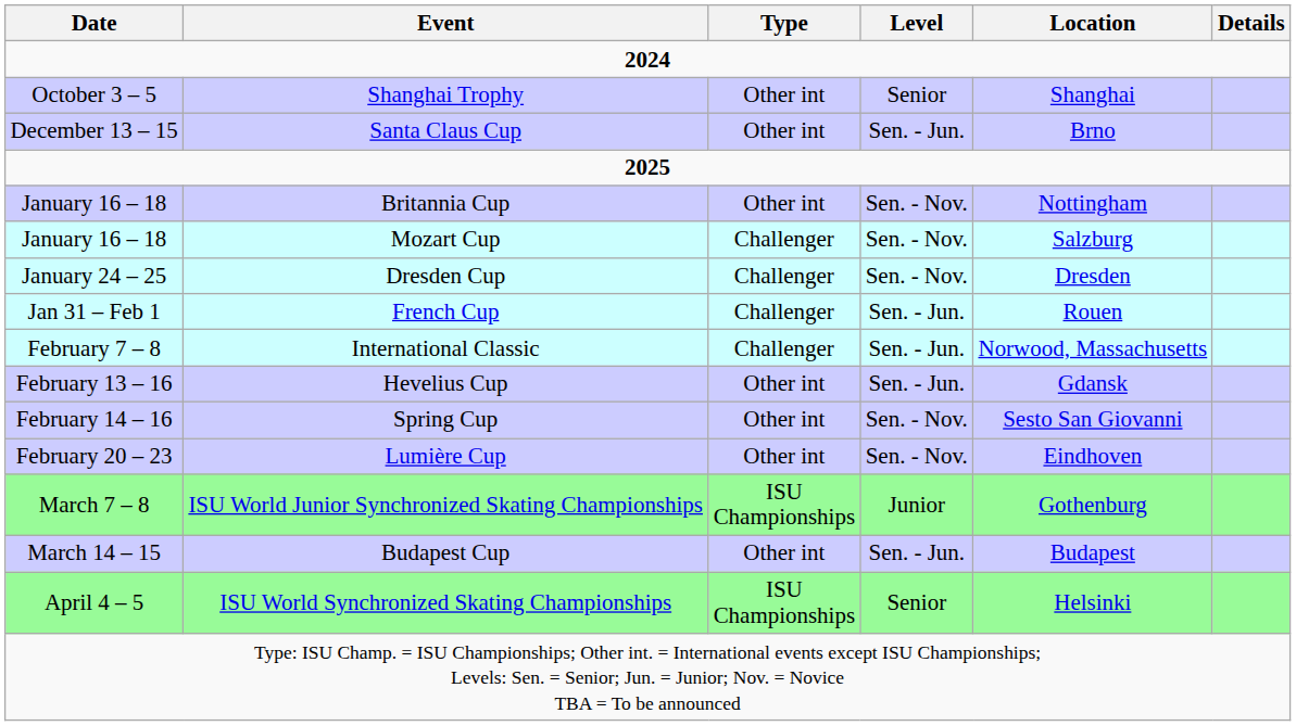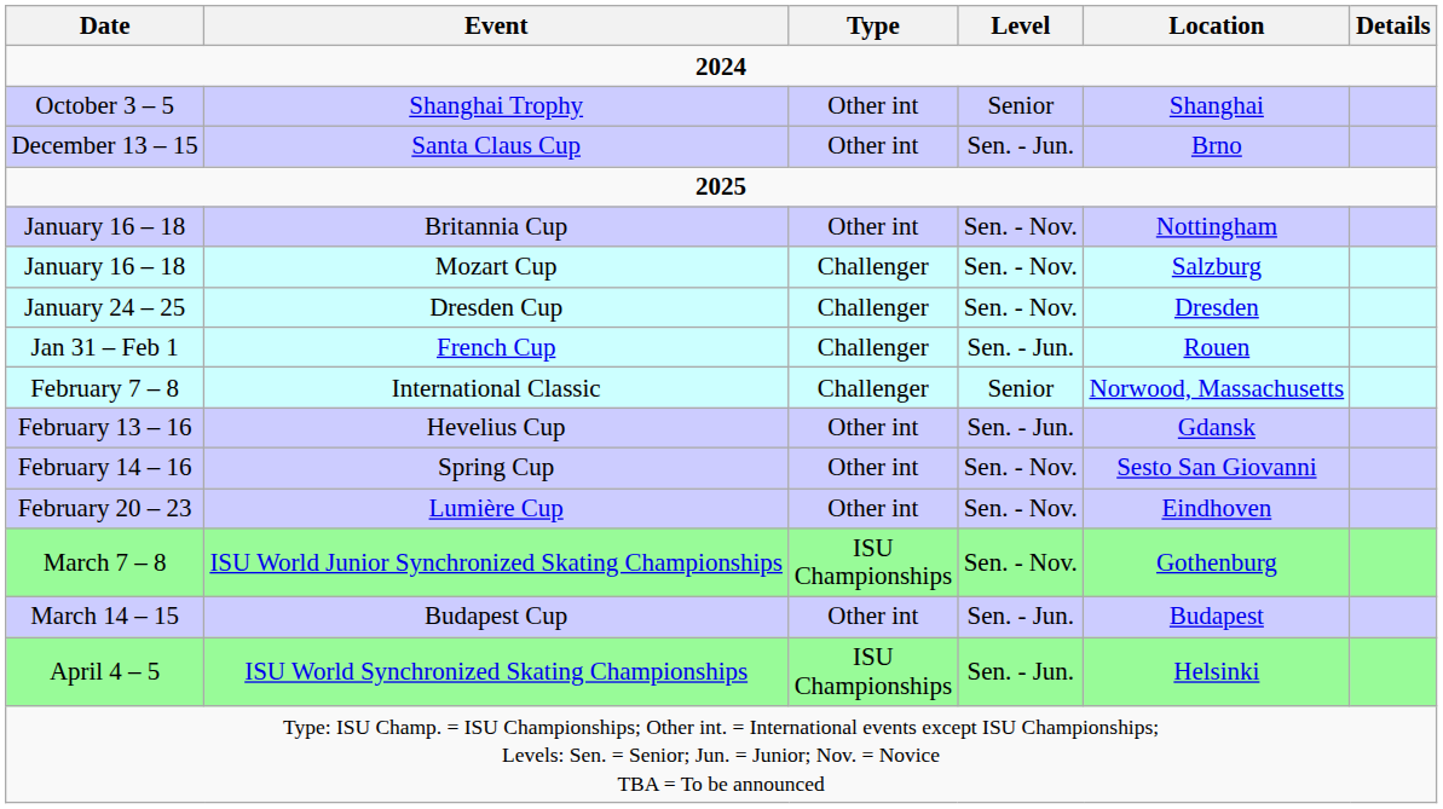 <table class="wikitable sortable" style="text-align:center">
 <tr>
 <th>Date</th>
 <th>Event</th>
 <th>Type</th>
 <th>Level</th>
 <th>Location</th>
 <th>Details</th>
 </tr>
 <tr>
 <td colspan="6" align="center"><strong>2024</strong></td>
 </tr>
 <tr bgcolor="#CCCCFF">
 <td>October 3 – 5</td>
 <td><a href='#'>Shanghai Trophy</a></td>
 <td>Other int</td>
 <td>Senior</td>
 <td><a href='#'>Shanghai</a></td>
 <td></td>
 </tr>
 <tr bgcolor="#CCCCFF">
 <td>December 13 – 15</td>
 <td><a href='#'>Santa Claus Cup</a></td>
 <td>Other int</td>
 <td>Sen. - Jun.</td>
 <td><a href='#'>Brno</a></td>
 <td></td>
 </tr>
 <tr>
 <td colspan="6" align="center"><strong>2025</strong></td>
 </tr>
 <tr bgcolor="#CCCCFF">
 <td>January 16 – 18</td>
 <td>Britannia Cup</td>
 <td>Other int</td>
 <td>Sen. - Nov.</td>
 <td><a href='#'>Nottingham</a></td>
 <td></td>
 </tr>
 <tr bgcolor="#ccffff">
 <td>January 16 – 18</td>
 <td align="center">Mozart Cup</td>
 <td>Challenger</td>
 <td>Sen. - Nov.</td>
 <td><a href='#'>Salzburg</a></td>
 <td></td>
 </tr>
 <tr bgcolor="#ccffff">
 <td>January 24 – 25</td>
 <td>Dresden Cup</td>
 <td>Challenger</td>
 <td>Sen. - Nov.</td>
 <td><a href='#'>Dresden</a></td>
 <td></td>
 </tr>
 <tr bgcolor="#ccffff">
 <td>Jan 31 – Feb 1</td>
 <td><a href='#'>French Cup</a></td>
 <td>Challenger</td>
 <td>Sen. - Jun.</td>
 <td><a href='#'>Rouen</a></td>
 <td></td>
 </tr>
 <tr bgcolor="#ccffff">
 <td>February 7 – 8</td>
 <td>International Classic</td>
 <td>Challenger</td>
-<td>Sen. - Jun.</td>
+<td>Senior</td>
 <td><a href='#'>Norwood, Massachusetts</a></td>
 <td></td>
 </tr>
 <tr bgcolor="#CCCCFF">
 <td>February 13 – 16</td>
 <td>Hevelius Cup</td>
 <td>Other int</td>
 <td>Sen. - Jun.</td>
 <td><a href='#'>Gdansk</a></td>
 <td></td>
 </tr>
 <tr bgcolor="#CCCCFF">
 <td>February 14 – 16</td>
 <td>Spring Cup</td>
 <td>Other int</td>
 <td>Sen. - Nov.</td>
 <td><a href='#'>Sesto San Giovanni</a></td>
 <td></td>
 </tr>
 <tr bgcolor="#CCCCFF">
 <td>February 20 – 23</td>
 <td><a href='#'>Lumière Cup</a></td>
 <td>Other int</td>
 <td>Sen. - Nov.</td>
 <td><a href='#'>Eindhoven</a></td>
 <td></td>
 </tr>
 <tr bgcolor="98FB98">
 <td>March 7 – 8</td>
 <td align="center"><a href='#'>ISU World Junior Synchronized Skating Championships</a></td>
 <td>ISU<br>Championships</td>
-<td>Junior</td>
+<td>Sen. - Nov.</td>
 <td><a href='#'>Gothenburg</a></td>
 <td></td>
 </tr>
 <tr bgcolor="#CCCCFF">
 <td>March 14 – 15</td>
 <td>Budapest Cup</td>
 <td>Other int</td>
 <td>Sen. - Jun.</td>
 <td><a href='#'>Budapest</a></td>
 <td></td>
 </tr>
 <tr bgcolor="98FB98">
 <td>April 4 – 5</td>
 <td><a href='#'>ISU World Synchronized Skating Championships</a></td>
 <td>ISU<br>Championships</td>
-<td>Senior</td>
+<td>Sen. - Jun.</td>
 <td><a href='#'>Helsinki</a></td>
 <td></td>
 </tr>
 <tr>
 <td colspan="6" align="center"><small>Type: ISU Champ. = ISU Championships; Other int. = International events except ISU Championships;</small> <small><br> Levels: Sen. = Senior; Jun. = Junior; Nov. = Novice</small><br><small>TBA = To be announced</small></td>
 </tr>
 </table>
